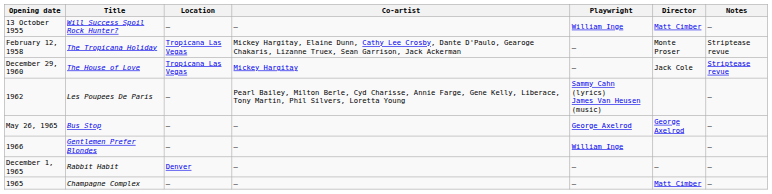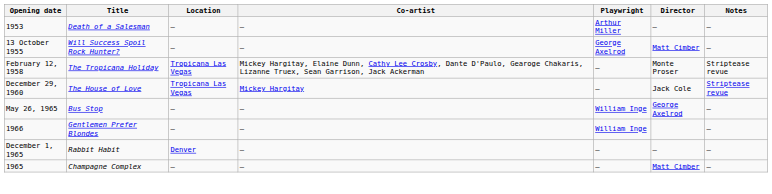 <table class="wikitable" style="font-size:90%;">
 <tr>
 <th>Opening date</th>
 <th>Title</th>
 <th>Location</th>
 <th>Co-artist</th>
 <th>Playwright</th>
 <th>Director</th>
 <th>Notes</th>
 </tr>
 <tr>
+<td>1953</td>
+<td><em><a href='#'>Death of a Salesman</a></em></td>
+<td>—</td>
+<td>—</td>
+<td><a href='#'>Arthur Miller</a></td>
+<td>—</td>
+<td>—</td>
+</tr>
+<tr>
 <td>13 October 1955</td>
 <td><em><a href='#'>Will Success Spoil Rock Hunter?</a></em></td>
 <td>—</td>
 <td>—</td>
-<td><a href='#'>William Inge</a></td>
+<td><a href='#'>George Axelrod</a></td>
 <td><a href='#'>Matt Cimber</a></td>
 <td>—</td>
 </tr>
 <tr>
 <td>February 12, 1958</td>
 <td><em><a href='#'>The Tropicana Holiday</a></em></td>
 <td><a href='#'>Tropicana Las Vegas</a></td>
 <td>Mickey Hargitay, Elaine Dunn, <a href='#'>Cathy Lee Crosby</a>, Dante D'Paulo, Gearoge Chakaris, Lizanne Truex, Sean Garrison, Jack Ackerman</td>
 <td>—</td>
 <td>Monte Proser</td>
 <td>Striptease revue</td>
 </tr>
 <tr>
 <td>December 29, 1960</td>
 <td><em><a href='#'>The House of Love</a></em></td>
 <td><a href='#'>Tropicana Las Vegas</a></td>
 <td><a href='#'>Mickey Hargitay</a></td>
 <td>—</td>
 <td>Jack Cole</td>
 <td><a href='#'>Striptease</a> <a href='#'>revue</a></td>
 </tr>
 <tr>
-<td>1962</td>
-<td><em>Les Poupees De Paris</em></td>
-<td>—</td>
-<td>Pearl Bailey, Milton Berle, Cyd Charisse, Annie Farge, Gene Kelly, Liberace, Tony Martin, Phil Silvers, Loretta Young</td>
-<td><a href='#'>Sammy Cahn</a> (lyrics)<br><a href='#'>James Van Heusen</a> (music)</td>
-<td></td>
-<td>—</td>
-</tr>
-<tr>
 <td>May 26, 1965</td>
 <td><em><a href='#'>Bus Stop</a></em></td>
 <td>—</td>
 <td>—</td>
-<td><a href='#'>George Axelrod</a></td>
+<td><a href='#'>William Inge</a></td>
 <td><a href='#'>George Axelrod</a></td>
 <td>—</td>
 </tr>
 <tr>
 <td>1966</td>
 <td><em><a href='#'>Gentlemen Prefer Blondes</a></em></td>
 <td>—</td>
 <td>—</td>
 <td><a href='#'>William Inge</a></td>
 <td></td>
 <td>—</td>
 </tr>
 <tr>
 <td>December 1, 1965</td>
 <td><em>Rabbit Habit</em></td>
 <td><a href='#'>Denver</a></td>
 <td>—</td>
 <td>—</td>
 <td>—</td>
 <td>—</td>
 </tr>
 <tr>
 <td>1965</td>
 <td><em>Champagne Complex</em></td>
 <td>—</td>
 <td>—</td>
 <td>—</td>
 <td><a href='#'>Matt Cimber</a></td>
 <td>—</td>
 </tr>
 </table>
